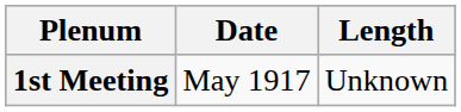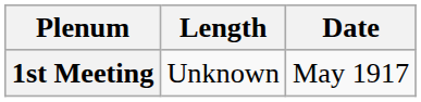 <table class="wikitable sortable plainrowheaders">
 <tr>
 <th scope="col">Plenum</th>
+<th scope="col">Length</th>
 <th scope="col">Date</th>
-<th scope="col">Length</th>
 </tr>
 <tr>
 <th scope="row">1st Meeting</th>
+<td>Unknown</td>
 <td data-sort-value="1">May 1917</td>
-<td>Unknown</td>
 </tr>
 </table>
